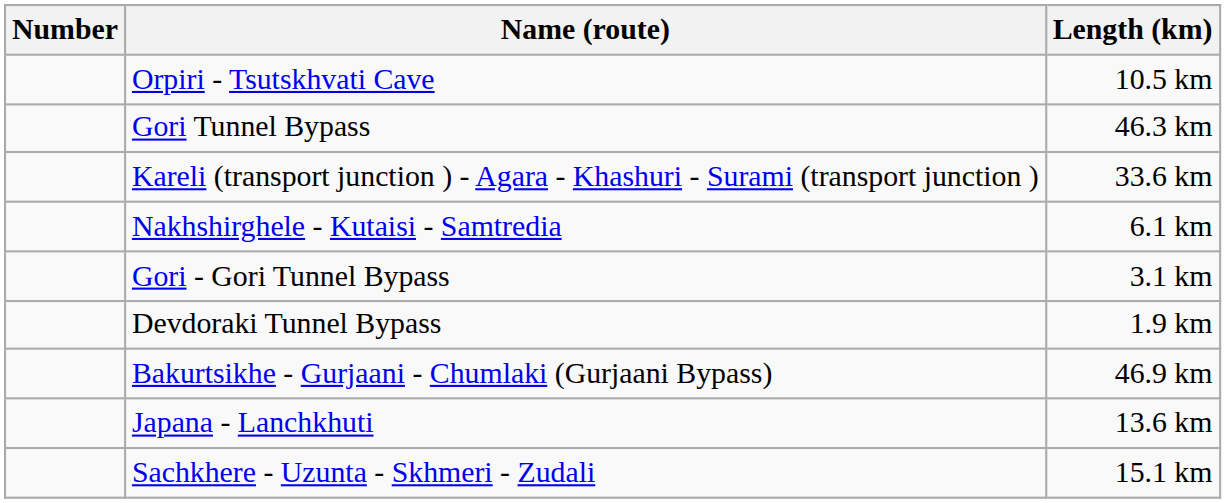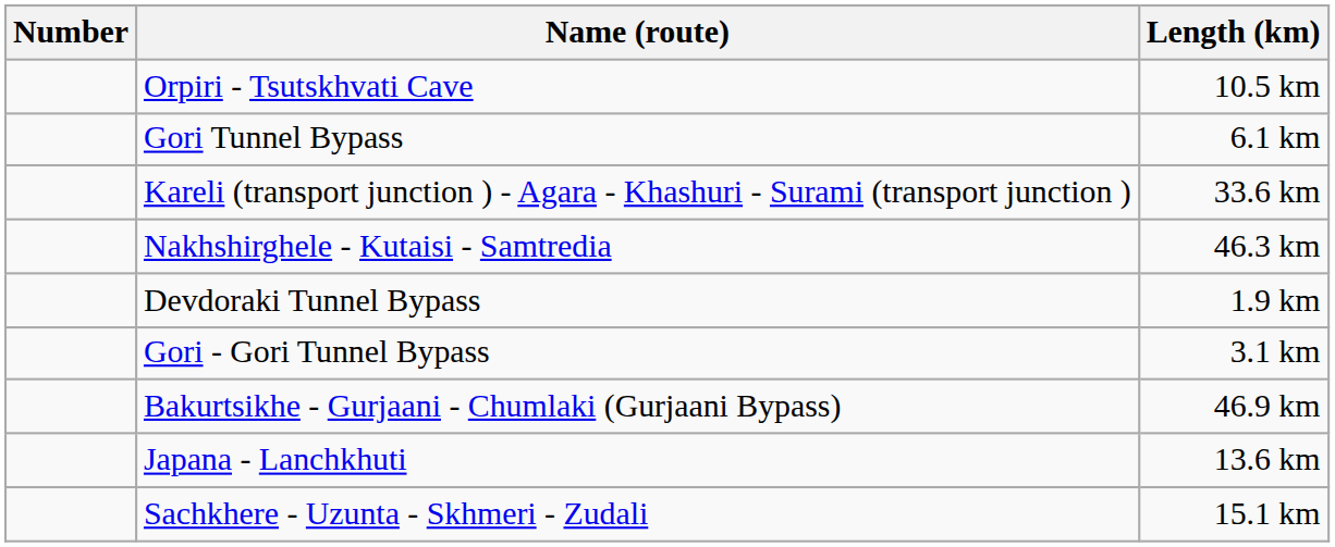 <table class="wikitable" style="font-size:90%;">
 <tr class="hintergrundfarbe5">
 <th>Number</th>
 <th>Name (route)</th>
 <th>Length (km)</th>
 </tr>
 <tr>
 <td align="center"></td>
 <td><a href='#'>Orpiri</a> - <a href='#'>Tsutskhvati Cave</a></td>
 <td align=right>10.5 km</td>
 </tr>
 <tr>
 <td align="center"></td>
 <td><a href='#'>Gori</a> Tunnel Bypass</td>
-<td align=right>46.3 km</td>
+<td align=right>6.1 km</td>
 </tr>
 <tr>
 <td align="center"></td>
 <td><a href='#'>Kareli</a> (transport junction ) - <a href='#'>Agara</a> - <a href='#'>Khashuri</a> - <a href='#'>Surami</a> (transport junction )</td>
 <td align=right>33.6 km</td>
 </tr>
 <tr>
 <td align="center"></td>
 <td><a href='#'>Nakhshirghele</a> - <a href='#'>Kutaisi</a> - <a href='#'>Samtredia</a></td>
-<td align=right>6.1 km</td>
+<td align=right>46.3 km</td>
+</tr>
+<tr>
+<td align="center"></td>
+<td>Devdoraki Tunnel Bypass</td>
+<td align=right>1.9 km</td>
 </tr>
 <tr>
 <td align="center"></td>
 <td><a href='#'>Gori</a> - Gori Tunnel Bypass</td>
 <td align=right>3.1 km</td>
-</tr>
-<tr>
-<td align="center"></td>
-<td>Devdoraki Tunnel Bypass</td>
-<td align=right>1.9 km</td>
 </tr>
 <tr>
 <td align="center"></td>
 <td><a href='#'>Bakurtsikhe</a> - <a href='#'>Gurjaani</a> - <a href='#'>Chumlaki</a> (Gurjaani Bypass)</td>
 <td align=right>46.9 km</td>
 </tr>
 <tr>
 <td align="center"></td>
 <td><a href='#'>Japana</a> - <a href='#'>Lanchkhuti</a></td>
 <td align=right>13.6 km</td>
 </tr>
 <tr>
 <td align="center"></td>
 <td><a href='#'>Sachkhere</a> - <a href='#'>Uzunta</a> - <a href='#'>Skhmeri</a> - <a href='#'>Zudali</a></td>
 <td align=right>15.1 km</td>
 </tr>
 </table>
